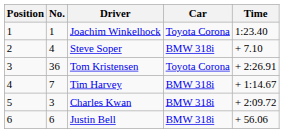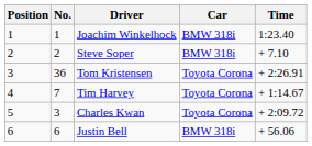 <table class="wikitable" style="font-size:95%">
 <tr>
 <th>Position</th>
 <th>No.</th>
 <th>Driver</th>
 <th>Car</th>
 <th>Time</th>
 </tr>
 <tr>
 <td>1</td>
 <td>1</td>
 <td><a href='#'>Joachim Winkelhock</a></td>
-<td><a href='#'>Toyota Corona</a></td>
+<td><a href='#'>BMW 318i</a></td>
 <td>1:23.40</td>
 </tr>
 <tr>
 <td>2</td>
-<td>4</td>
+<td>2</td>
 <td><a href='#'>Steve Soper</a></td>
 <td><a href='#'>BMW 318i</a></td>
 <td>+ 7.10</td>
 </tr>
 <tr>
 <td>3</td>
 <td>36</td>
 <td><a href='#'>Tom Kristensen</a></td>
 <td><a href='#'>Toyota Corona</a></td>
 <td>+ 2:26.91</td>
 </tr>
 <tr>
 <td>4</td>
 <td>7</td>
 <td><a href='#'>Tim Harvey</a></td>
-<td><a href='#'>BMW 318i</a></td>
+<td><a href='#'>Toyota Corona</a></td>
 <td>+ 1:14.67</td>
 </tr>
 <tr>
 <td>5</td>
 <td>3</td>
 <td><a href='#'>Charles Kwan</a></td>
-<td><a href='#'>BMW 318i</a></td>
+<td><a href='#'>Toyota Corona</a></td>
 <td>+ 2:09.72</td>
 </tr>
 <tr>
 <td>6</td>
 <td>6</td>
 <td><a href='#'>Justin Bell</a></td>
 <td><a href='#'>BMW 318i</a></td>
 <td>+ 56.06</td>
 </tr>
 </table>
